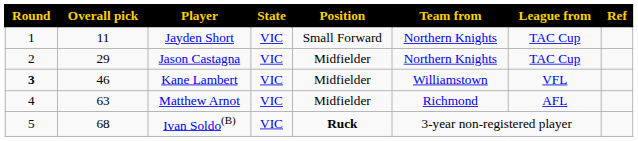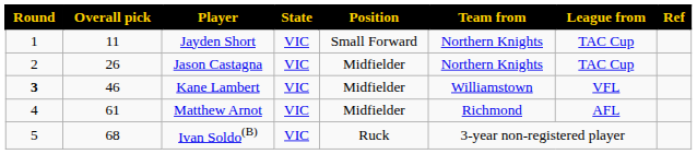 <table class="wikitable" style="text-align:center; font-size:100%; width:60%;">
 <tr>
 <th style="background:black; color:#FED102; border: solid black 2px;">Round</th>
 <th style="background:black; color:#FED102; border: solid black 2px;">Overall pick</th>
 <th style="background:black; color:#FED102; border: solid black 2px;">Player</th>
 <th style="background:black; color:#FED102; border: solid black 2px;">State</th>
 <th style="background:black; color:#FED102; border: solid black 2px;">Position</th>
 <th style="background:black; color:#FED102; border: solid black 2px;">Team from</th>
 <th style="background:black; color:#FED102; border: solid black 2px;">League from</th>
 <th style="background:black; color:#FED102; border: solid black 2px;">Ref</th>
 </tr>
 <tr>
 <td>1</td>
 <td>11</td>
 <td><a href='#'>Jayden Short</a></td>
 <td><a href='#'>VIC</a></td>
 <td>Small Forward</td>
 <td><a href='#'>Northern Knights</a></td>
 <td><a href='#'>TAC Cup</a></td>
 <td></td>
 </tr>
 <tr>
 <td>2</td>
-<td>29</td>
+<td>26</td>
 <td><a href='#'>Jason Castagna</a></td>
 <td><a href='#'>VIC</a></td>
 <td>Midfielder</td>
 <td><a href='#'>Northern Knights</a></td>
 <td><a href='#'>TAC Cup</a></td>
 <td></td>
 </tr>
 <tr>
 <td><strong>3</strong></td>
 <td>46</td>
 <td><a href='#'>Kane Lambert</a></td>
 <td><a href='#'>VIC</a></td>
 <td>Midfielder</td>
 <td><a href='#'>Williamstown</a></td>
 <td><a href='#'>VFL</a></td>
 <td></td>
 </tr>
 <tr>
 <td>4</td>
-<td>63</td>
+<td>61</td>
 <td><a href='#'>Matthew Arnot</a></td>
 <td><a href='#'>VIC</a></td>
 <td>Midfielder</td>
 <td><a href='#'>Richmond</a></td>
 <td><a href='#'>AFL</a></td>
 <td></td>
 </tr>
 <tr>
 <td>5</td>
 <td>68</td>
 <td><a href='#'>Ivan Soldo</a><sup>(B)</sup></td>
 <td><a href='#'>VIC</a></td>
-<td><strong>Ruck</strong></td>
+<td>Ruck</td>
 <td colspan=2>3-year non-registered player</td>
 <td></td>
 </tr>
 </table>
